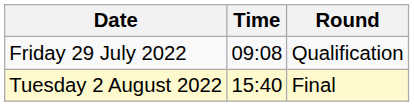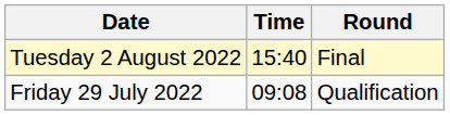 <table class = "wikitable">
 <tr>
 <th>Date</th>
 <th>Time</th>
 <th>Round</th>
 </tr>
 <tr>
+<td style=background:lemonchiffon>Tuesday 2 August 2022</td>
+<td style=background:lemonchiffon>15:40</td>
+<td style=background:lemonchiffon>Final</td>
+</tr>
+<tr>
 <td>Friday 29 July 2022</td>
 <td>09:08</td>
 <td>Qualification</td>
 </tr>
-<tr>
-<td style=background:lemonchiffon>Tuesday 2 August 2022</td>
-<td style=background:lemonchiffon>15:40</td>
-<td style=background:lemonchiffon>Final</td>
-</tr>
 </table>
